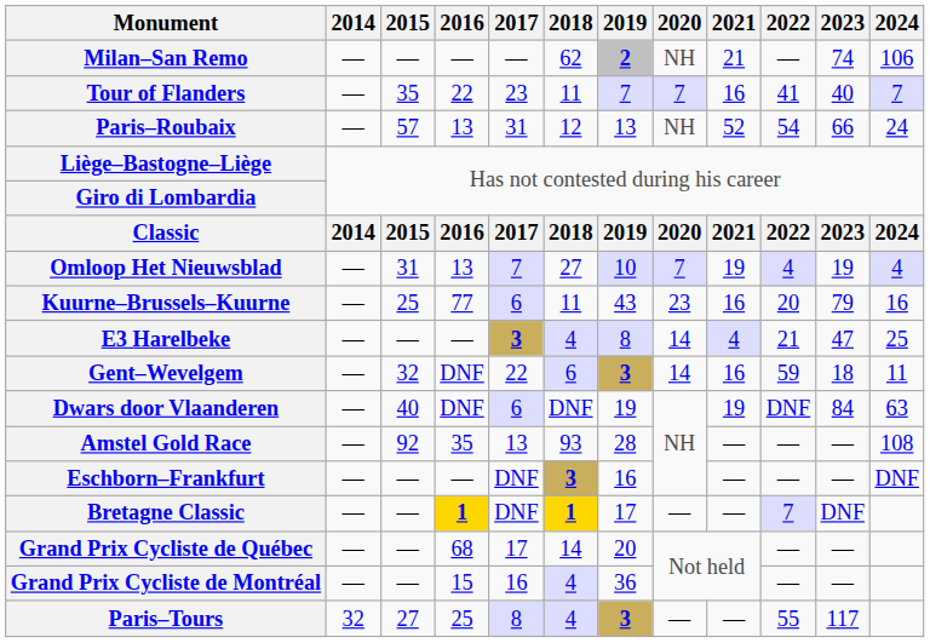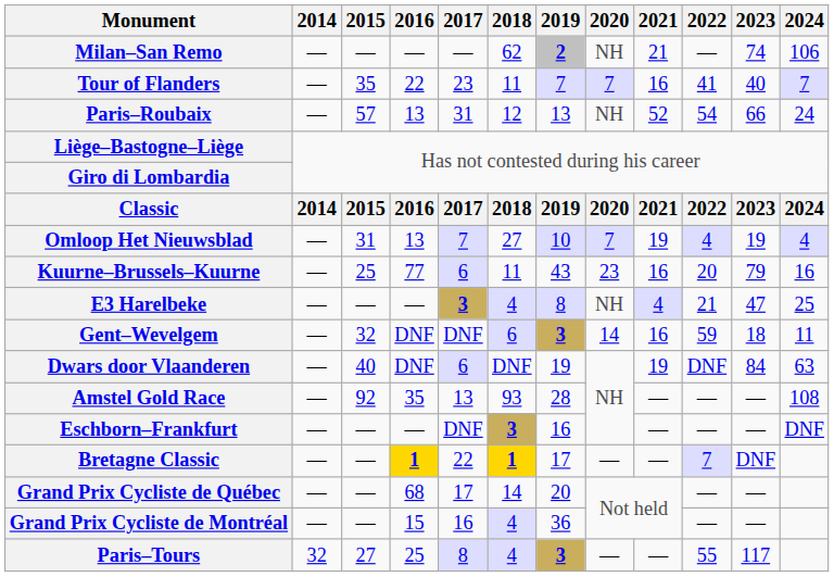 <table class="wikitable plainrowheaders">
 <tr>
 <th>Monument</th>
 <th scope="col">2014</th>
 <th scope="col">2015</th>
 <th scope="col">2016</th>
 <th scope="col">2017</th>
 <th scope="col">2018</th>
 <th scope="col">2019</th>
 <th scope="col">2020</th>
 <th scope="col">2021</th>
 <th scope="col">2022</th>
 <th scope="col">2023</th>
 <th scope="col">2024</th>
 </tr>
 <tr style="text-align:center;">
 <th scope="row"><a href='#'>Milan–San Remo</a></th>
 <td>—</td>
 <td>—</td>
 <td>—</td>
 <td>—</td>
 <td><a href='#'>62</a></td>
 <td style="background:#C0C0C0;"><a href='#'><strong>2</strong></a></td>
 <td style="color:#4d4d4d;">NH</td>
 <td><a href='#'>21</a></td>
 <td>—</td>
 <td><a href='#'>74</a></td>
 <td><a href='#'>106</a></td>
 </tr>
 <tr style="text-align:center;">
 <th scope="row"><a href='#'>Tour of Flanders</a></th>
 <td>—</td>
 <td><a href='#'>35</a></td>
 <td><a href='#'>22</a></td>
 <td><a href='#'>23</a></td>
 <td><a href='#'>11</a></td>
 <td style="background:#ddf;"><a href='#'>7</a></td>
 <td style="background:#ddf;"><a href='#'>7</a></td>
 <td><a href='#'>16</a></td>
 <td><a href='#'>41</a></td>
 <td><a href='#'>40</a></td>
 <td style="background:#ddf;"><a href='#'>7</a></td>
 </tr>
 <tr style="text-align:center;">
 <th scope="row"><a href='#'>Paris–Roubaix</a></th>
 <td>—</td>
 <td><a href='#'>57</a></td>
 <td><a href='#'>13</a></td>
 <td><a href='#'>31</a></td>
 <td><a href='#'>12</a></td>
 <td><a href='#'>13</a></td>
 <td style="color:#4d4d4d;">NH</td>
 <td><a href='#'>52</a></td>
 <td><a href='#'>54</a></td>
 <td><a href='#'>66</a></td>
 <td><a href='#'>24</a></td>
 </tr>
 <tr style="text-align:center;">
 <th scope="row"><a href='#'>Liège–Bastogne–Liège</a></th>
 <td style="color:#4d4d4d;" colspan=11 rowspan=2>Has not contested during his career</td>
 </tr>
 <tr style="text-align:center;">
 <th scope="row"><a href='#'>Giro di Lombardia</a></th>
 </tr>
 <tr>
 <th><a href='#'>Classic</a></th>
 <th scope="col">2014</th>
 <th scope="col">2015</th>
 <th scope="col">2016</th>
 <th scope="col">2017</th>
 <th scope="col">2018</th>
 <th scope="col">2019</th>
 <th scope="col">2020</th>
 <th scope="col">2021</th>
 <th scope="col">2022</th>
 <th scope="col">2023</th>
 <th scope="col">2024</th>
 </tr>
 <tr style="text-align:center;">
 <th scope="row"><a href='#'>Omloop Het Nieuwsblad</a></th>
 <td>—</td>
 <td><a href='#'>31</a></td>
 <td><a href='#'>13</a></td>
 <td style="background:#ddf;"><a href='#'>7</a></td>
 <td><a href='#'>27</a></td>
 <td style="background:#ddf;"><a href='#'>10</a></td>
 <td style="background:#ddf;"><a href='#'>7</a></td>
 <td><a href='#'>19</a></td>
 <td style="background:#ddf;"><a href='#'>4</a></td>
 <td><a href='#'>19</a></td>
 <td style="background:#ddf;"><a href='#'>4</a></td>
 </tr>
 <tr style="text-align:center;">
 <th scope="row"><a href='#'>Kuurne–Brussels–Kuurne</a></th>
 <td>—</td>
 <td><a href='#'>25</a></td>
 <td><a href='#'>77</a></td>
 <td style="background:#ddf;"><a href='#'>6</a></td>
 <td><a href='#'>11</a></td>
 <td><a href='#'>43</a></td>
 <td><a href='#'>23</a></td>
 <td><a href='#'>16</a></td>
 <td><a href='#'>20</a></td>
 <td><a href='#'>79</a></td>
 <td><a href='#'>16</a></td>
 </tr>
 <tr style="text-align:center;">
 <th scope="row"><a href='#'>E3 Harelbeke</a></th>
 <td>—</td>
 <td>—</td>
 <td>—</td>
 <td style="background:#C9AE5D;"><a href='#'><strong>3</strong></a></td>
 <td style="background:#ddf;"><a href='#'>4</a></td>
 <td style="background:#ddf;"><a href='#'>8</a></td>
-<td><a href='#'>14</a></td>
+<td style="color:#4d4d4d;">NH</td>
 <td style="background:#ddf;"><a href='#'>4</a></td>
 <td><a href='#'>21</a></td>
 <td><a href='#'>47</a></td>
 <td><a href='#'>25</a></td>
 </tr>
 <tr style="text-align:center;">
 <th scope="row"><a href='#'>Gent–Wevelgem</a></th>
 <td>—</td>
 <td><a href='#'>32</a></td>
 <td><a href='#'>DNF</a></td>
-<td><a href='#'>22</a></td>
+<td><a href='#'>DNF</a></td>
 <td style="background:#ddf;"><a href='#'>6</a></td>
 <td style="background:#C9AE5D;"><a href='#'><strong>3</strong></a></td>
 <td><a href='#'>14</a></td>
 <td><a href='#'>16</a></td>
 <td><a href='#'>59</a></td>
 <td><a href='#'>18</a></td>
 <td><a href='#'>11</a></td>
 </tr>
 <tr style="text-align:center;">
 <th scope="row"><a href='#'>Dwars door Vlaanderen</a></th>
 <td>—</td>
 <td><a href='#'>40</a></td>
 <td><a href='#'>DNF</a></td>
 <td style="background:#ddf;"><a href='#'>6</a></td>
 <td><a href='#'>DNF</a></td>
 <td><a href='#'>19</a></td>
 <td style="color:#4d4d4d;" rowspan=3>NH</td>
 <td><a href='#'>19</a></td>
 <td><a href='#'>DNF</a></td>
 <td><a href='#'>84</a></td>
 <td><a href='#'>63</a></td>
 </tr>
 <tr style="text-align:center;">
 <th scope="row"><a href='#'>Amstel Gold Race</a></th>
 <td>—</td>
 <td><a href='#'>92</a></td>
 <td><a href='#'>35</a></td>
 <td><a href='#'>13</a></td>
 <td><a href='#'>93</a></td>
 <td><a href='#'>28</a></td>
 <td>—</td>
 <td>—</td>
 <td>—</td>
 <td><a href='#'>108</a></td>
 </tr>
 <tr style="text-align:center;">
 <th scope="row"><a href='#'>Eschborn–Frankfurt</a></th>
 <td>—</td>
 <td>—</td>
 <td>—</td>
 <td><a href='#'>DNF</a></td>
 <td style="background:#C9AE5D;"><a href='#'><strong>3</strong></a></td>
 <td><a href='#'>16</a></td>
 <td>—</td>
 <td>—</td>
 <td>—</td>
 <td><a href='#'>DNF</a></td>
 </tr>
 <tr style="text-align:center;">
 <th scope="row"><a href='#'>Bretagne Classic</a></th>
 <td>—</td>
 <td>—</td>
 <td style="background:gold;"><a href='#'><strong>1</strong></a></td>
-<td><a href='#'>DNF</a></td>
+<td><a href='#'>22</a></td>
 <td style="background:gold;"><a href='#'><strong>1</strong></a></td>
 <td><a href='#'>17</a></td>
 <td>—</td>
 <td>—</td>
 <td style="background:#ddf;"><a href='#'>7</a></td>
 <td><a href='#'>DNF</a></td>
 <td></td>
 </tr>
 <tr style="text-align:center;">
 <th scope="row"><a href='#'>Grand Prix Cycliste de Québec</a></th>
 <td>—</td>
 <td>—</td>
 <td><a href='#'>68</a></td>
 <td><a href='#'>17</a></td>
 <td><a href='#'>14</a></td>
 <td><a href='#'>20</a></td>
 <td style="color:#4d4d4d;" rowspan=2 colspan=2>Not held</td>
 <td>—</td>
 <td>—</td>
 <td></td>
 </tr>
 <tr style="text-align:center;">
 <th scope="row"><a href='#'>Grand Prix Cycliste de Montréal</a></th>
 <td>—</td>
 <td>—</td>
 <td><a href='#'>15</a></td>
 <td><a href='#'>16</a></td>
 <td style="background:#ddf;"><a href='#'>4</a></td>
 <td><a href='#'>36</a></td>
 <td>—</td>
 <td>—</td>
 <td></td>
 </tr>
 <tr style="text-align:center;">
 <th scope="row"><a href='#'>Paris–Tours</a></th>
 <td><a href='#'>32</a></td>
 <td><a href='#'>27</a></td>
 <td><a href='#'>25</a></td>
 <td style="background:#ddf;"><a href='#'>8</a></td>
 <td style="background:#ddf;"><a href='#'>4</a></td>
 <td style="background:#C9AE5D;"><a href='#'><strong>3</strong></a></td>
 <td>—</td>
 <td>—</td>
 <td><a href='#'>55</a></td>
 <td><a href='#'>117</a></td>
 <td></td>
 </tr>
 </table>
